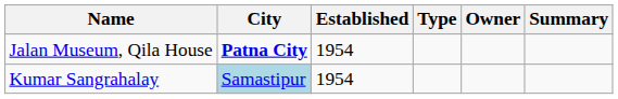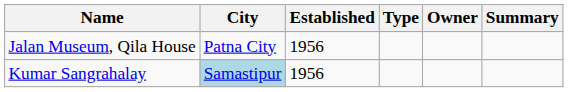 <table class="wikitable sortable">
 <tr>
 <th>Name</th>
 <th>City</th>
 <th>Established</th>
 <th>Type</th>
 <th>Owner</th>
 <th>Summary</th>
 </tr>
 <tr>
 <td><a href='#'>Jalan Museum</a>, Qila House</td>
-<td><strong><a href='#'>Patna City</a></strong></td>
-<td>1954</td>
+<td><a href='#'>Patna City</a></td>
+<td>1956</td>
 <td></td>
 <td></td>
 <td></td>
 </tr>
 <tr>
 <td><a href='#'>Kumar Sangrahalay</a></td>
 <td style="background: lightblue;"><a href='#'>Samastipur</a></td>
-<td>1954</td>
+<td>1956</td>
 <td></td>
 <td></td>
 <td></td>
 </tr>
 </table>
